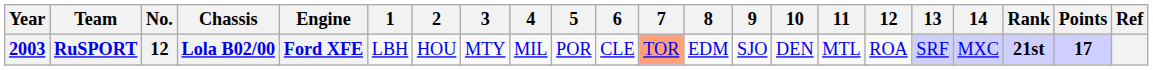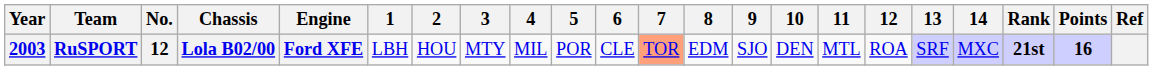 <table class="wikitable" style="text-align:center; font-size:85%">
 <tr>
 <th>Year</th>
 <th>Team</th>
 <th>No.</th>
 <th>Chassis</th>
 <th>Engine</th>
 <th>1</th>
 <th>2</th>
 <th>3</th>
 <th>4</th>
 <th>5</th>
 <th>6</th>
 <th>7</th>
 <th>8</th>
 <th>9</th>
 <th>10</th>
 <th>11</th>
 <th>12</th>
 <th>13</th>
 <th>14</th>
 <th>Rank</th>
 <th>Points</th>
 <th>Ref</th>
 </tr>
 <tr>
 <th><a href='#'>2003</a></th>
 <th><a href='#'>RuSPORT</a></th>
 <th>12</th>
 <th nowrap><a href='#'>Lola B02/00</a></th>
 <th nowrap><a href='#'>Ford XFE</a></th>
 <td><a href='#'>LBH</a></td>
 <td><a href='#'>HOU</a></td>
 <td><a href='#'>MTY</a></td>
 <td><a href='#'>MIL</a></td>
 <td><a href='#'>POR</a></td>
 <td><a href='#'>CLE</a></td>
 <td style="background: lightsalmon;"><a href='#'>TOR</a></td>
 <td><a href='#'>EDM</a></td>
 <td><a href='#'>SJO</a></td>
 <td><a href='#'>DEN</a></td>
 <td><a href='#'>MTL</a></td>
 <td><a href='#'>ROA</a></td>
 <td style="background:#CFCFFF;"><a href='#'>SRF</a><br></td>
 <td style="background:#CFCFFF;"><a href='#'>MXC</a><br></td>
 <td style="background:#CFCFFF;"><strong>21st</strong></td>
-<td style="background:#CFCFFF;"><strong>17</strong></td>
+<td style="background:#CFCFFF;"><strong>16</strong></td>
 <th></th>
 </tr>
 </table>
